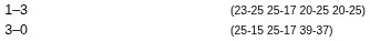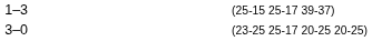 <table>
 <tr>
 <th width=200></th>
 <th width=80></th>
 <th width=200></th>
 <th width=220></th>
 </tr>
 <tr>
 <td align=right></td>
 <td align=center>1–3</td>
 <td><strong></strong></td>
-<td><small>(23-25 25-17 20-25 20-25)</small></td>
+<td><small>(25-15 25-17 39-37)</small></td>
 </tr>
 <tr>
 <td align=right><strong></strong></td>
 <td align=center>3–0</td>
 <td></td>
-<td><small>(25-15 25-17 39-37)</small></td>
+<td><small>(23-25 25-17 20-25 20-25)</small></td>
 </tr>
 </table>
